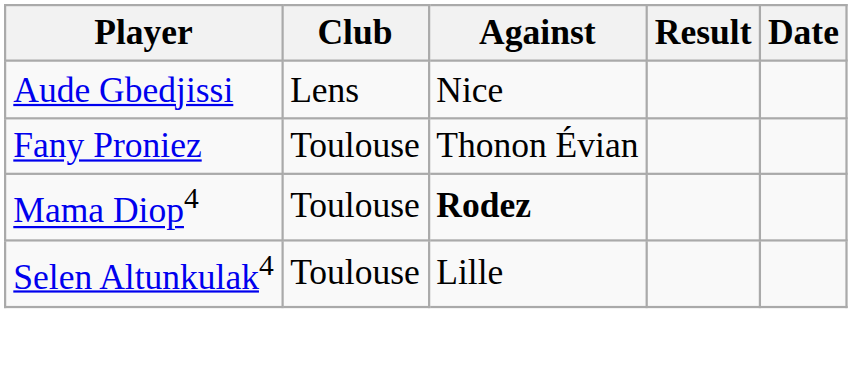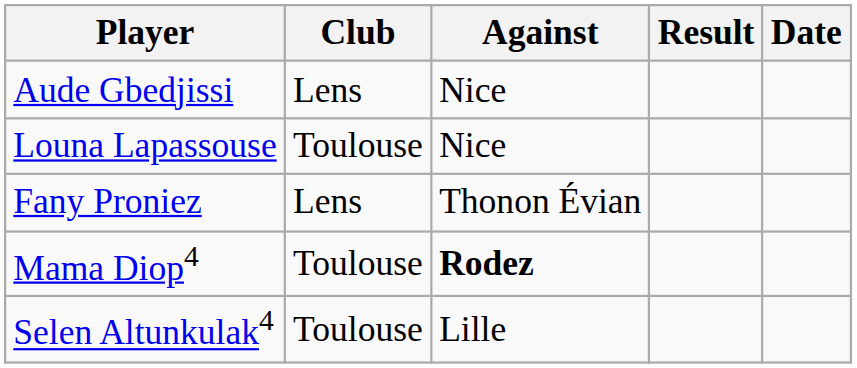 <table class="wikitable sortable">
 <tr>
 <th>Player</th>
 <th>Club</th>
 <th>Against</th>
 <th>Result</th>
 <th>Date</th>
 </tr>
 <tr>
 <td> <a href='#'>Aude Gbedjissi</a></td>
 <td>Lens</td>
 <td>Nice</td>
 <td></td>
 <td></td>
 </tr>
 <tr>
+<td> <a href='#'>Louna Lapassouse</a></td>
+<td>Toulouse</td>
+<td>Nice</td>
+<td></td>
+<td></td>
+</tr>
+<tr>
 <td> <a href='#'>Fany Proniez</a></td>
-<td>Toulouse</td>
+<td>Lens</td>
 <td>Thonon Évian</td>
 <td></td>
 <td></td>
 </tr>
 <tr>
 <td> <a href='#'>Mama Diop</a><sup>4</sup></td>
 <td>Toulouse</td>
 <td><strong>Rodez</strong></td>
 <td></td>
 <td></td>
 </tr>
 <tr>
 <td> <a href='#'>Selen Altunkulak</a><sup>4</sup></td>
 <td>Toulouse</td>
 <td>Lille</td>
 <td></td>
 <td></td>
 </tr>
 </table>
